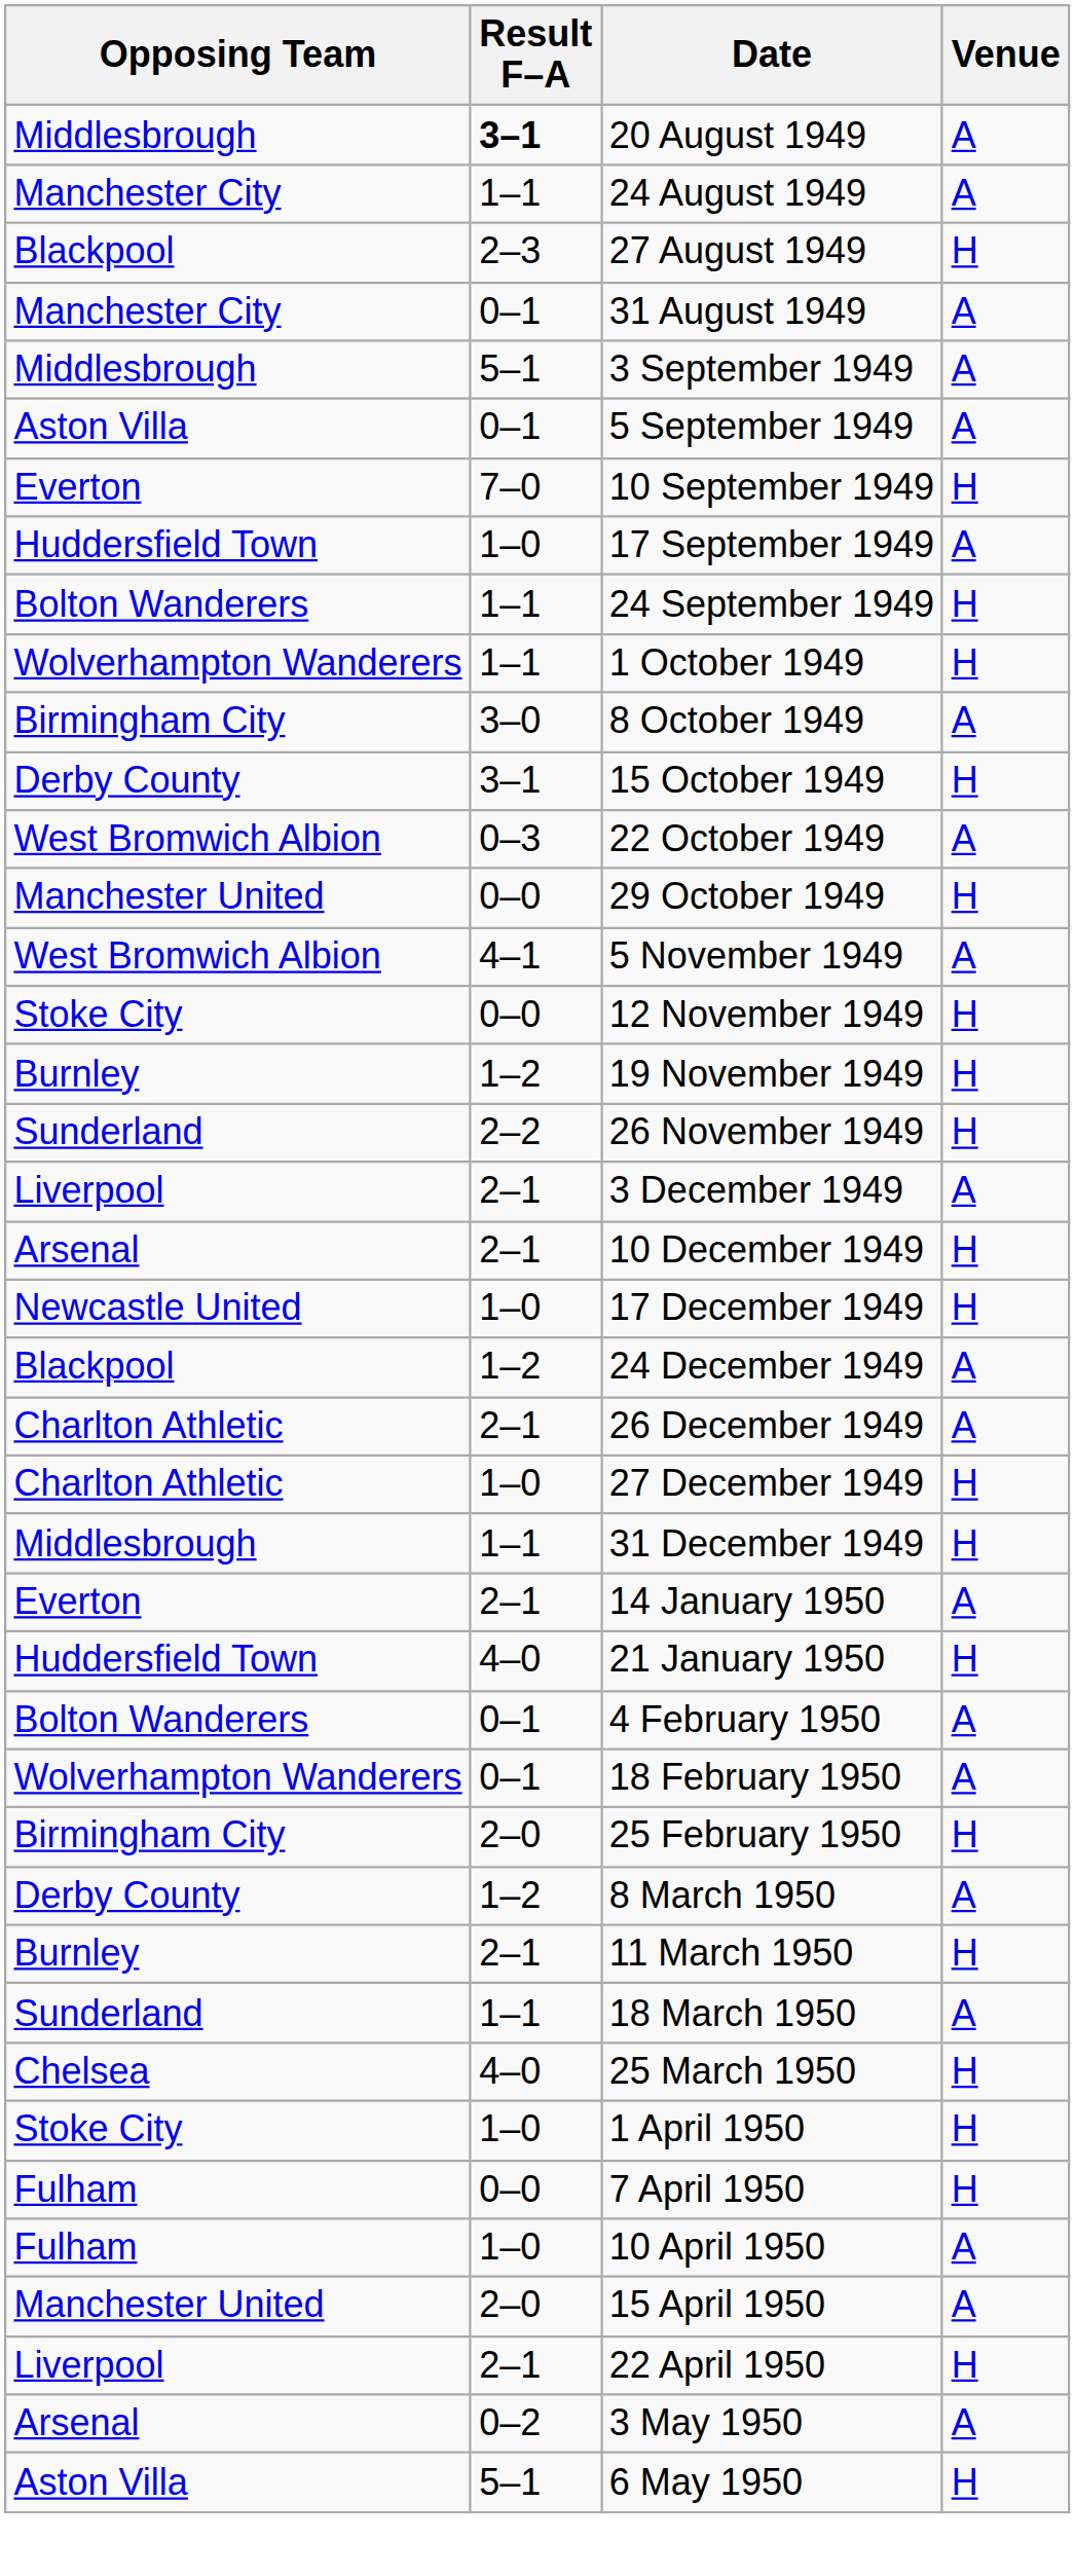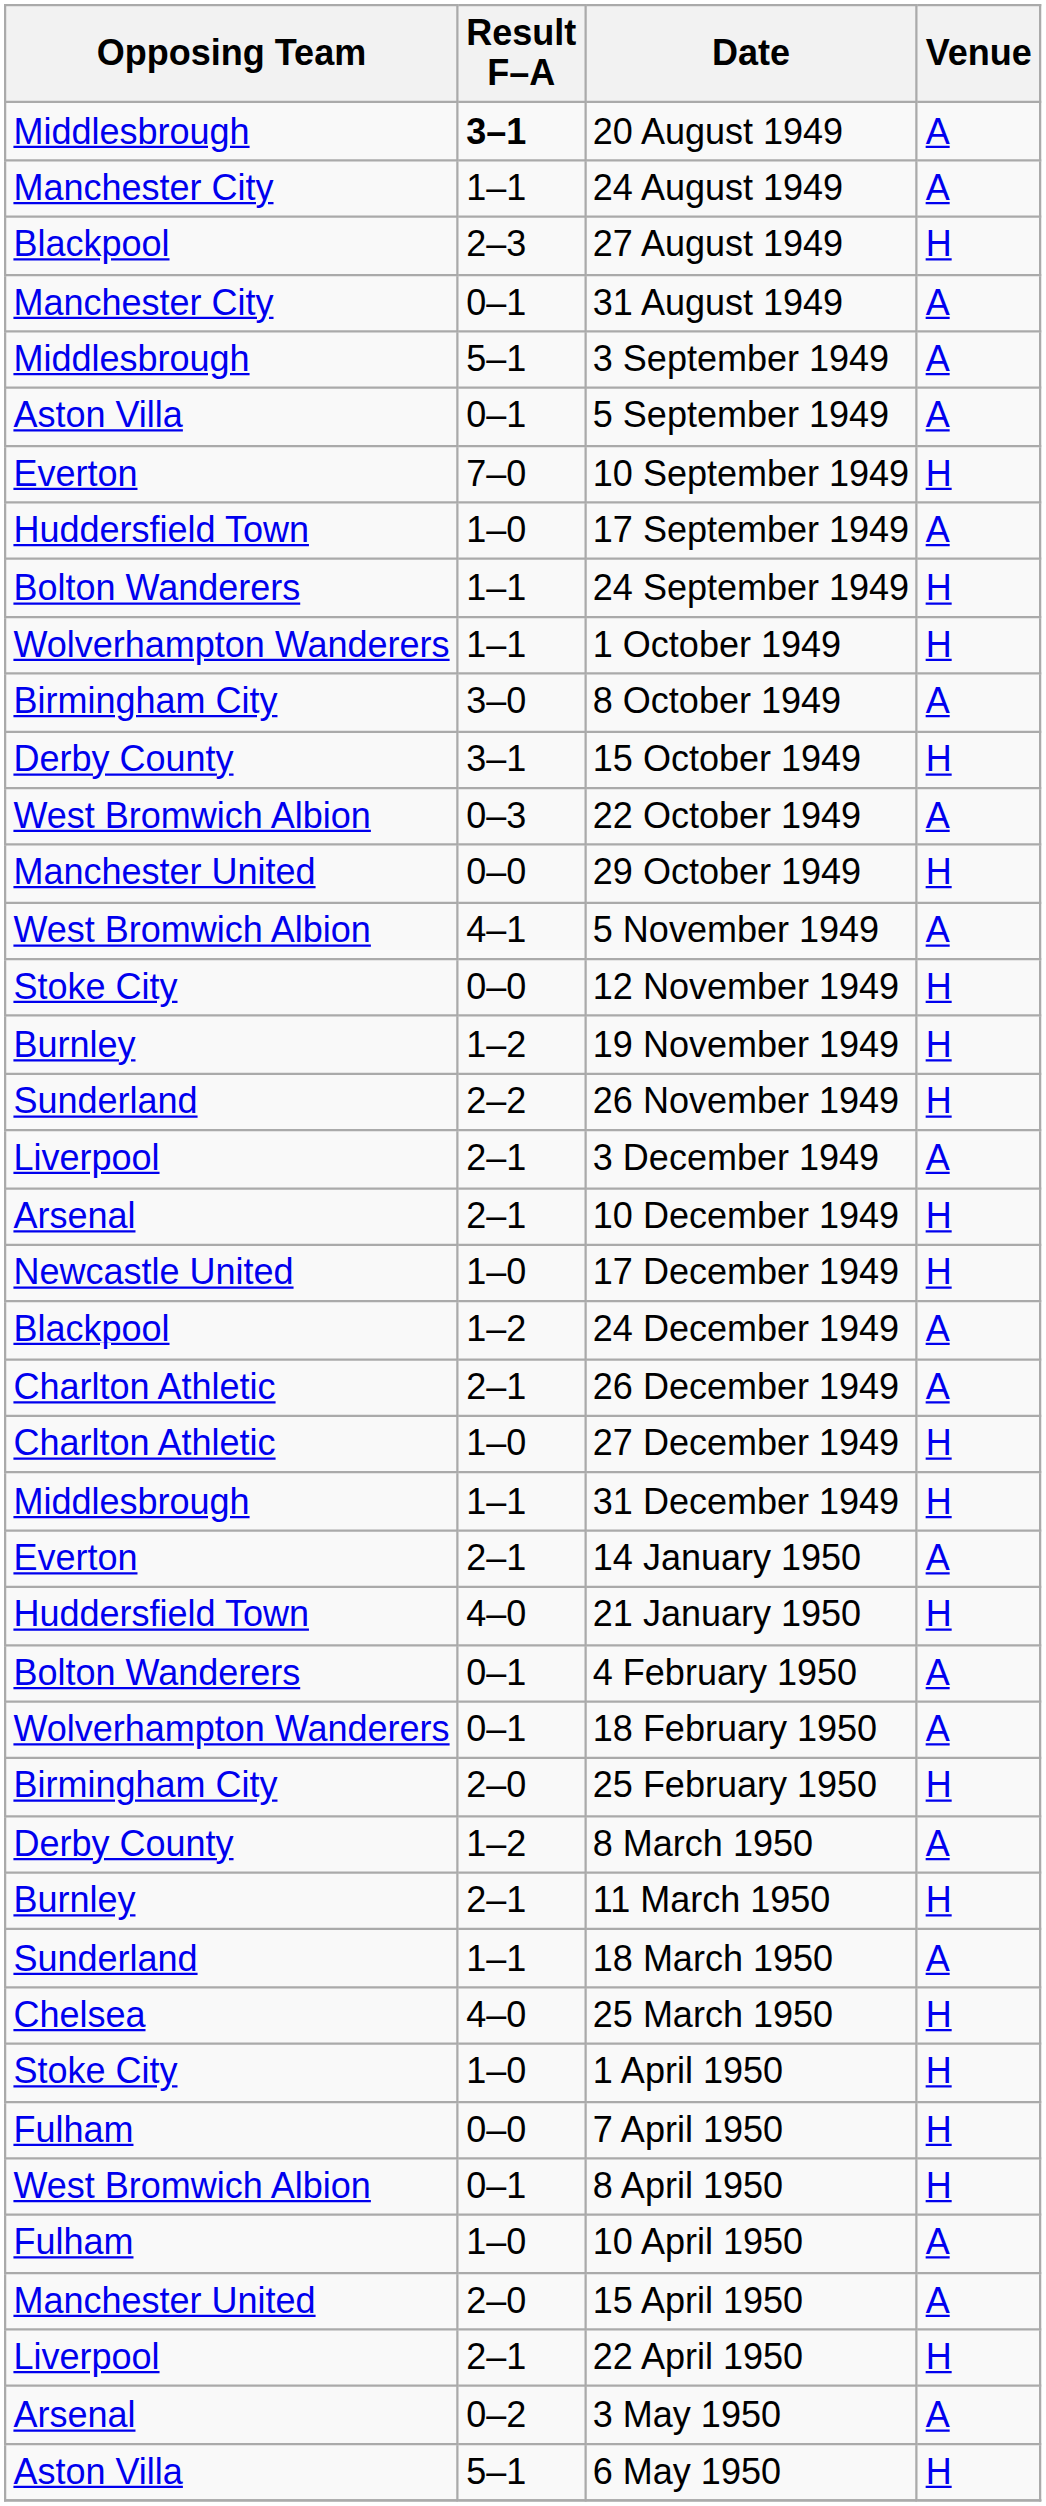 <table class="wikitable">
 <tr>
 <th>Opposing Team</th>
 <th>Result<br>F–A</th>
 <th>Date</th>
 <th>Venue</th>
 </tr>
 <tr>
 <td><a href='#'>Middlesbrough</a></td>
 <td><strong>3–1</strong></td>
 <td>20 August 1949</td>
 <td><a href='#'>A</a></td>
 </tr>
 <tr>
 <td><a href='#'>Manchester City</a></td>
 <td>1–1</td>
 <td>24 August 1949</td>
 <td><a href='#'>A</a></td>
 </tr>
 <tr>
 <td><a href='#'>Blackpool</a></td>
 <td>2–3</td>
 <td>27 August 1949</td>
 <td><a href='#'>H</a></td>
 </tr>
 <tr>
 <td><a href='#'>Manchester City</a></td>
 <td>0–1</td>
 <td>31 August 1949</td>
 <td><a href='#'>A</a></td>
 </tr>
 <tr>
 <td><a href='#'>Middlesbrough</a></td>
 <td>5–1</td>
 <td>3 September 1949</td>
 <td><a href='#'>A</a></td>
 </tr>
 <tr>
 <td><a href='#'>Aston Villa</a></td>
 <td>0–1</td>
 <td>5 September 1949</td>
 <td><a href='#'>A</a></td>
 </tr>
 <tr>
 <td><a href='#'>Everton</a></td>
 <td>7–0</td>
 <td>10 September 1949</td>
 <td><a href='#'>H</a></td>
 </tr>
 <tr>
 <td><a href='#'>Huddersfield Town</a></td>
 <td>1–0</td>
 <td>17 September 1949</td>
 <td><a href='#'>A</a></td>
 </tr>
 <tr>
 <td><a href='#'>Bolton Wanderers</a></td>
 <td>1–1</td>
 <td>24 September 1949</td>
 <td><a href='#'>H</a></td>
 </tr>
 <tr>
 <td><a href='#'>Wolverhampton Wanderers</a></td>
 <td>1–1</td>
 <td>1 October 1949</td>
 <td><a href='#'>H</a></td>
 </tr>
 <tr>
 <td><a href='#'>Birmingham City</a></td>
 <td>3–0</td>
 <td>8 October 1949</td>
 <td><a href='#'>A</a></td>
 </tr>
 <tr>
 <td><a href='#'>Derby County</a></td>
 <td>3–1</td>
 <td>15 October 1949</td>
 <td><a href='#'>H</a></td>
 </tr>
 <tr>
 <td><a href='#'>West Bromwich Albion</a></td>
 <td>0–3</td>
 <td>22 October 1949</td>
 <td><a href='#'>A</a></td>
 </tr>
 <tr>
 <td><a href='#'>Manchester United</a></td>
 <td>0–0</td>
 <td>29 October 1949</td>
 <td><a href='#'>H</a></td>
 </tr>
 <tr>
 <td><a href='#'>West Bromwich Albion</a></td>
 <td>4–1</td>
 <td>5 November 1949</td>
 <td><a href='#'>A</a></td>
 </tr>
 <tr>
 <td><a href='#'>Stoke City</a></td>
 <td>0–0</td>
 <td>12 November 1949</td>
 <td><a href='#'>H</a></td>
 </tr>
 <tr>
 <td><a href='#'>Burnley</a></td>
 <td>1–2</td>
 <td>19 November 1949</td>
 <td><a href='#'>H</a></td>
 </tr>
 <tr>
 <td><a href='#'>Sunderland</a></td>
 <td>2–2</td>
 <td>26 November 1949</td>
 <td><a href='#'>H</a></td>
 </tr>
 <tr>
 <td><a href='#'>Liverpool</a></td>
 <td>2–1</td>
 <td>3 December 1949</td>
 <td><a href='#'>A</a></td>
 </tr>
 <tr>
 <td><a href='#'>Arsenal</a></td>
 <td>2–1</td>
 <td>10 December 1949</td>
 <td><a href='#'>H</a></td>
 </tr>
 <tr>
 <td><a href='#'>Newcastle United</a></td>
 <td>1–0</td>
 <td>17 December 1949</td>
 <td><a href='#'>H</a></td>
 </tr>
 <tr>
 <td><a href='#'>Blackpool</a></td>
 <td>1–2</td>
 <td>24 December 1949</td>
 <td><a href='#'>A</a></td>
 </tr>
 <tr>
 <td><a href='#'>Charlton Athletic</a></td>
 <td>2–1</td>
 <td>26 December 1949</td>
 <td><a href='#'>A</a></td>
 </tr>
 <tr>
 <td><a href='#'>Charlton Athletic</a></td>
 <td>1–0</td>
 <td>27 December 1949</td>
 <td><a href='#'>H</a></td>
 </tr>
 <tr>
 <td><a href='#'>Middlesbrough</a></td>
 <td>1–1</td>
 <td>31 December 1949</td>
 <td><a href='#'>H</a></td>
 </tr>
 <tr>
 <td><a href='#'>Everton</a></td>
 <td>2–1</td>
 <td>14 January 1950</td>
 <td><a href='#'>A</a></td>
 </tr>
 <tr>
 <td><a href='#'>Huddersfield Town</a></td>
 <td>4–0</td>
 <td>21 January 1950</td>
 <td><a href='#'>H</a></td>
 </tr>
 <tr>
 <td><a href='#'>Bolton Wanderers</a></td>
 <td>0–1</td>
 <td>4 February 1950</td>
 <td><a href='#'>A</a></td>
 </tr>
 <tr>
 <td><a href='#'>Wolverhampton Wanderers</a></td>
 <td>0–1</td>
 <td>18 February 1950</td>
 <td><a href='#'>A</a></td>
 </tr>
 <tr>
 <td><a href='#'>Birmingham City</a></td>
 <td>2–0</td>
 <td>25 February 1950</td>
 <td><a href='#'>H</a></td>
 </tr>
 <tr>
 <td><a href='#'>Derby County</a></td>
 <td>1–2</td>
 <td>8 March 1950</td>
 <td><a href='#'>A</a></td>
 </tr>
 <tr>
 <td><a href='#'>Burnley</a></td>
 <td>2–1</td>
 <td>11 March 1950</td>
 <td><a href='#'>H</a></td>
 </tr>
 <tr>
 <td><a href='#'>Sunderland</a></td>
 <td>1–1</td>
 <td>18 March 1950</td>
 <td><a href='#'>A</a></td>
 </tr>
 <tr>
 <td><a href='#'>Chelsea</a></td>
 <td>4–0</td>
 <td>25 March 1950</td>
 <td><a href='#'>H</a></td>
 </tr>
 <tr>
 <td><a href='#'>Stoke City</a></td>
 <td>1–0</td>
 <td>1 April 1950</td>
 <td><a href='#'>H</a></td>
 </tr>
 <tr>
 <td><a href='#'>Fulham</a></td>
 <td>0–0</td>
 <td>7 April 1950</td>
 <td><a href='#'>H</a></td>
 </tr>
 <tr>
+<td><a href='#'>West Bromwich Albion</a></td>
+<td>0–1</td>
+<td>8 April 1950</td>
+<td><a href='#'>H</a></td>
+</tr>
+<tr>
 <td><a href='#'>Fulham</a></td>
 <td>1–0</td>
 <td>10 April 1950</td>
 <td><a href='#'>A</a></td>
 </tr>
 <tr>
 <td><a href='#'>Manchester United</a></td>
 <td>2–0</td>
 <td>15 April 1950</td>
 <td><a href='#'>A</a></td>
 </tr>
 <tr>
 <td><a href='#'>Liverpool</a></td>
 <td>2–1</td>
 <td>22 April 1950</td>
 <td><a href='#'>H</a></td>
 </tr>
 <tr>
 <td><a href='#'>Arsenal</a></td>
 <td>0–2</td>
 <td>3 May 1950</td>
 <td><a href='#'>A</a></td>
 </tr>
 <tr>
 <td><a href='#'>Aston Villa</a></td>
 <td>5–1</td>
 <td>6 May 1950</td>
 <td><a href='#'>H</a></td>
 </tr>
 <tr>
 </tr>
 </table>
